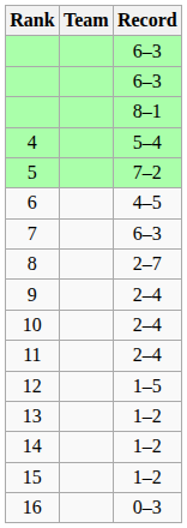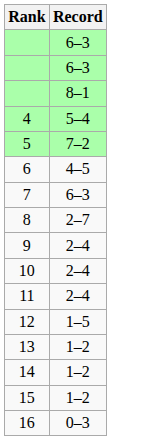 <table class="wikitable">
 <tr>
 <th>Rank</th>
-<th>Team</th>
 <th>Record</th>
 </tr>
 <tr bgcolor=#aaffaa>
 <td align=center></td>
-<td></td>
 <td align=center>6–3</td>
 </tr>
 <tr bgcolor=#aaffaa>
 <td align=center></td>
-<td></td>
 <td align=center>6–3</td>
 </tr>
 <tr bgcolor=#aaffaa>
 <td align=center></td>
-<td></td>
 <td align=center>8–1</td>
 </tr>
 <tr bgcolor=#aaffaa>
 <td align=center>4</td>
-<td></td>
 <td align=center>5–4</td>
 </tr>
 <tr bgcolor=#aaffaa>
 <td align=center>5</td>
-<td></td>
 <td align=center>7–2</td>
 </tr>
 <tr>
 <td align=center>6</td>
-<td></td>
 <td align=center>4–5</td>
 </tr>
 <tr>
 <td align=center>7</td>
-<td></td>
 <td align=center>6–3</td>
 </tr>
 <tr>
 <td align=center>8</td>
-<td></td>
 <td align=center>2–7</td>
 </tr>
 <tr>
 <td align=center>9</td>
-<td></td>
 <td align=center>2–4</td>
 </tr>
 <tr>
 <td align=center>10</td>
-<td></td>
 <td align=center>2–4</td>
 </tr>
 <tr>
 <td align=center>11</td>
-<td></td>
 <td align=center>2–4</td>
 </tr>
 <tr>
 <td align=center>12</td>
-<td></td>
 <td align=center>1–5</td>
 </tr>
 <tr>
 <td align=center>13</td>
-<td></td>
 <td align=center>1–2</td>
 </tr>
 <tr>
 <td align=center>14</td>
-<td></td>
 <td align=center>1–2</td>
 </tr>
 <tr>
 <td align=center>15</td>
-<td></td>
 <td align=center>1–2</td>
 </tr>
 <tr>
 <td align=center>16</td>
-<td></td>
 <td align=center>0–3</td>
 </tr>
 </table>
